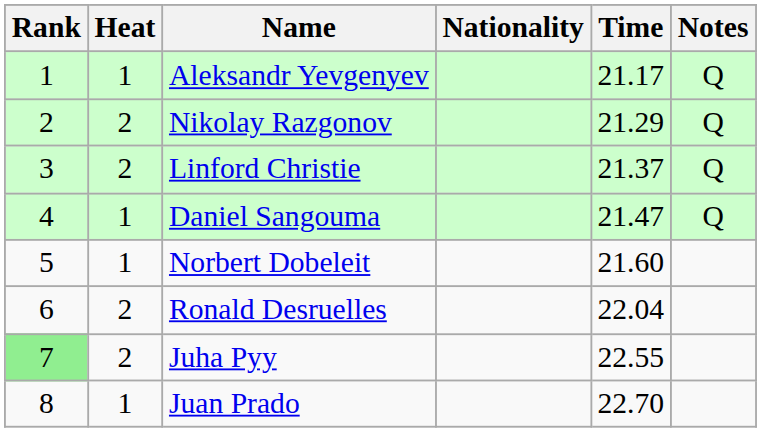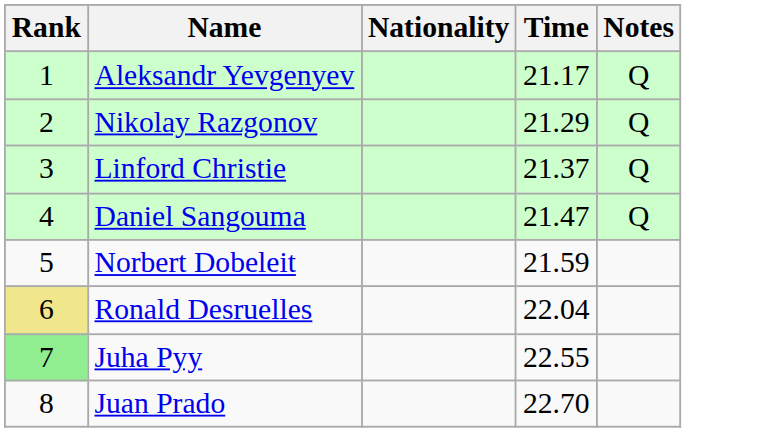 <table class="wikitable sortable" style="text-align:center">
 <tr>
 <th>Rank</th>
-<th>Heat</th>
 <th>Name</th>
 <th>Nationality</th>
 <th>Time</th>
 <th>Notes</th>
 </tr>
 <tr bgcolor=ccffcc>
-<td>1</td>
 <td>1</td>
 <td align="left"><a href='#'>Aleksandr Yevgenyev</a></td>
 <td align=left></td>
 <td>21.17</td>
 <td>Q</td>
 </tr>
 <tr bgcolor=ccffcc>
 <td>2</td>
-<td>2</td>
 <td align="left"><a href='#'>Nikolay Razgonov</a></td>
 <td align=left></td>
 <td>21.29</td>
 <td>Q</td>
 </tr>
 <tr bgcolor=ccffcc>
 <td>3</td>
-<td>2</td>
 <td align="left"><a href='#'>Linford Christie</a></td>
 <td align=left></td>
 <td>21.37</td>
 <td>Q</td>
 </tr>
 <tr bgcolor=ccffcc>
 <td>4</td>
-<td>1</td>
 <td align="left"><a href='#'>Daniel Sangouma</a></td>
 <td align=left></td>
 <td>21.47</td>
 <td>Q</td>
 </tr>
 <tr>
 <td>5</td>
-<td>1</td>
 <td align="left"><a href='#'>Norbert Dobeleit</a></td>
 <td align=left></td>
-<td>21.60</td>
+<td>21.59</td>
 <td></td>
 </tr>
 <tr>
-<td>6</td>
-<td>2</td>
+<td style="background: khaki;">6</td>
 <td align="left"><a href='#'>Ronald Desruelles</a></td>
 <td align=left></td>
 <td>22.04</td>
 <td></td>
 </tr>
 <tr>
 <td style="background: lightgreen;">7</td>
-<td>2</td>
 <td align="left"><a href='#'>Juha Pyy</a></td>
 <td align=left></td>
 <td>22.55</td>
 <td></td>
 </tr>
 <tr>
 <td>8</td>
-<td>1</td>
 <td align="left"><a href='#'>Juan Prado</a></td>
 <td align=left></td>
 <td>22.70</td>
 <td></td>
 </tr>
 </table>
